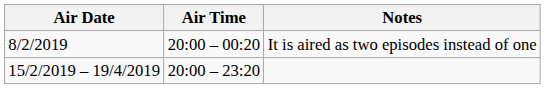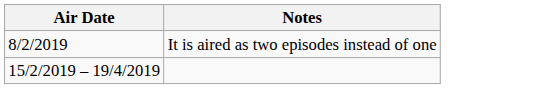 <table class="wikitable">
 <tr>
 <th>Air Date</th>
-<th>Air Time</th>
 <th>Notes</th>
 </tr>
 <tr>
 <td>8/2/2019</td>
-<td>20:00 – 00:20</td>
 <td>It is aired as two episodes instead of one</td>
 </tr>
 <tr>
 <td>15/2/2019 – 19/4/2019</td>
-<td>20:00 – 23:20</td>
 <td></td>
 </tr>
 </table>
